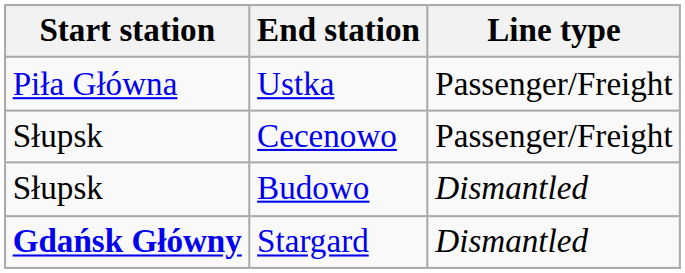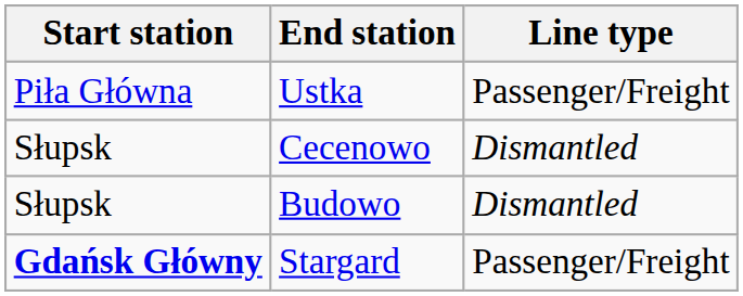 <table class="wikitable">
 <tr>
 <th>Start station</th>
 <th>End station</th>
 <th>Line type</th>
 </tr>
 <tr>
 <td><a href='#'>Piła Główna</a></td>
 <td><a href='#'>Ustka</a></td>
 <td>Passenger/Freight</td>
 </tr>
 <tr>
 <td>Słupsk</td>
 <td><a href='#'>Cecenowo</a></td>
-<td>Passenger/Freight</td>
+<td><em>Dismantled</em></td>
 </tr>
 <tr>
 <td>Słupsk</td>
 <td><a href='#'>Budowo</a></td>
 <td><em>Dismantled</em></td>
 </tr>
 <tr>
 <td><strong><a href='#'>Gdańsk Główny</a></strong></td>
 <td><a href='#'>Stargard</a></td>
-<td><em>Dismantled</em></td>
+<td>Passenger/Freight</td>
 </tr>
 </table>
